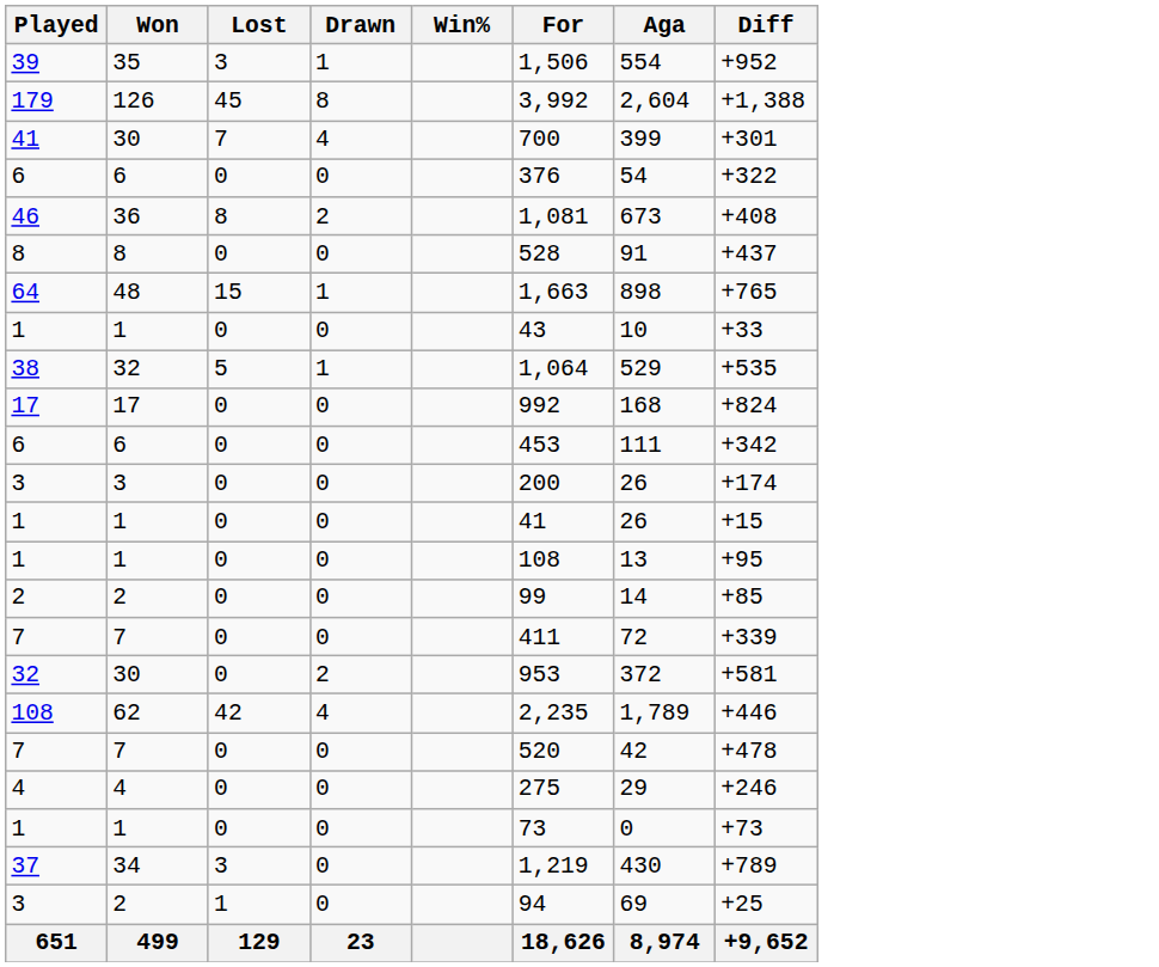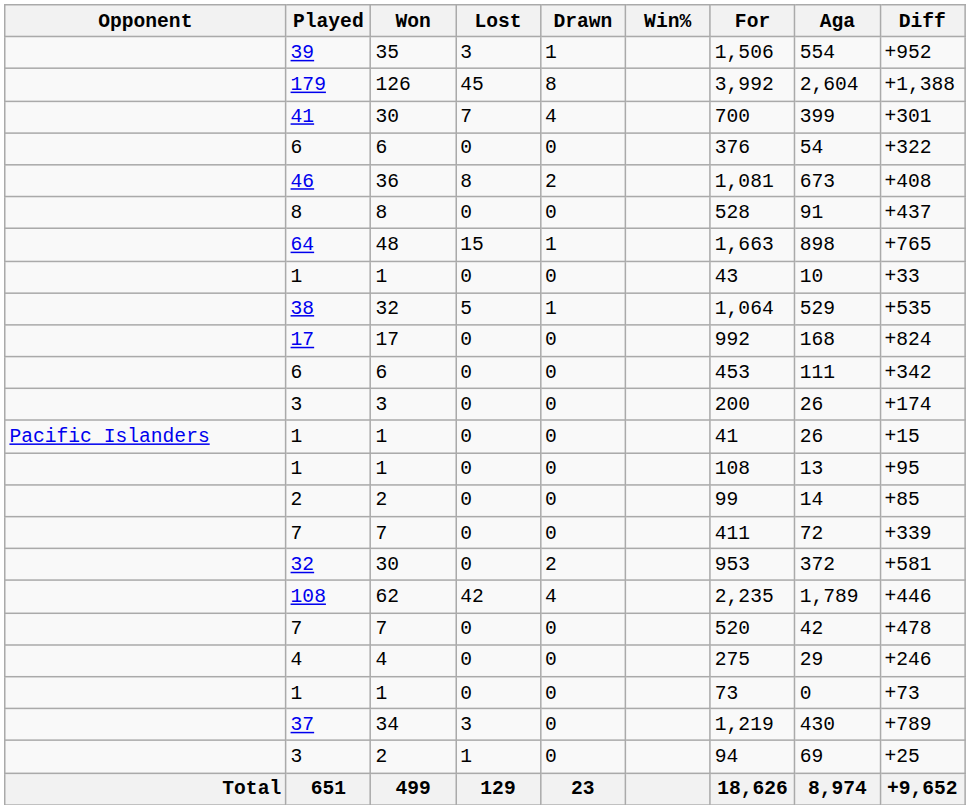 <table class="wikitable sortable">
 <tr>
+<th style="width:180px">Opponent</th>
 <th style="width:50px">Played</th>
 <th style="width:50px">Won</th>
 <th style="width:50px">Lost</th>
 <th style="width:50px">Drawn</th>
 <th style="width:50px">Win%</th>
 <th style="width:50px">For</th>
 <th style="width:50px">Aga</th>
 <th style="width:50px">Diff</th>
 </tr>
 <tr>
+<td></td>
 <td><a href='#'>39</a></td>
 <td>35</td>
 <td>3</td>
 <td>1</td>
 <td></td>
 <td>1,506</td>
 <td>554</td>
 <td>+952</td>
 </tr>
 <tr>
+<td></td>
 <td><a href='#'>179</a></td>
 <td>126</td>
 <td>45</td>
 <td>8</td>
 <td></td>
 <td>3,992</td>
 <td>2,604</td>
 <td>+1,388</td>
 </tr>
 <tr>
+<td></td>
 <td><a href='#'>41</a></td>
 <td>30</td>
 <td>7</td>
 <td>4</td>
 <td></td>
 <td>700</td>
 <td>399</td>
 <td>+301</td>
 </tr>
 <tr>
+<td></td>
 <td>6</td>
 <td>6</td>
 <td>0</td>
 <td>0</td>
 <td></td>
 <td>376</td>
 <td>54</td>
 <td>+322</td>
 </tr>
 <tr>
+<td></td>
 <td><a href='#'>46</a></td>
 <td>36</td>
 <td>8</td>
 <td>2</td>
 <td></td>
 <td>1,081</td>
 <td>673</td>
 <td>+408</td>
 </tr>
 <tr>
+<td></td>
 <td>8</td>
 <td>8</td>
 <td>0</td>
 <td>0</td>
 <td></td>
 <td>528</td>
 <td>91</td>
 <td>+437</td>
 </tr>
 <tr>
+<td></td>
 <td><a href='#'>64</a></td>
 <td>48</td>
 <td>15</td>
 <td>1</td>
 <td></td>
 <td>1,663</td>
 <td>898</td>
 <td>+765</td>
 </tr>
 <tr>
+<td></td>
 <td>1</td>
 <td>1</td>
 <td>0</td>
 <td>0</td>
 <td></td>
 <td>43</td>
 <td>10</td>
 <td>+33</td>
 </tr>
 <tr>
+<td></td>
 <td><a href='#'>38</a></td>
 <td>32</td>
 <td>5</td>
 <td>1</td>
 <td></td>
 <td>1,064</td>
 <td>529</td>
 <td>+535</td>
 </tr>
 <tr>
+<td></td>
 <td><a href='#'>17</a></td>
 <td>17</td>
 <td>0</td>
 <td>0</td>
 <td></td>
 <td>992</td>
 <td>168</td>
 <td>+824</td>
 </tr>
 <tr>
+<td></td>
 <td>6</td>
 <td>6</td>
 <td>0</td>
 <td>0</td>
 <td></td>
 <td>453</td>
 <td>111</td>
 <td>+342</td>
 </tr>
 <tr>
+<td></td>
 <td>3</td>
 <td>3</td>
 <td>0</td>
 <td>0</td>
 <td></td>
 <td>200</td>
 <td>26</td>
 <td>+174</td>
 </tr>
 <tr>
+<td> <a href='#'>Pacific Islanders</a></td>
 <td>1</td>
 <td>1</td>
 <td>0</td>
 <td>0</td>
 <td></td>
 <td>41</td>
 <td>26</td>
 <td>+15</td>
 </tr>
 <tr>
+<td></td>
 <td>1</td>
 <td>1</td>
 <td>0</td>
 <td>0</td>
 <td></td>
 <td>108</td>
 <td>13</td>
 <td>+95</td>
 </tr>
 <tr>
+<td></td>
 <td>2</td>
 <td>2</td>
 <td>0</td>
 <td>0</td>
 <td></td>
 <td>99</td>
 <td>14</td>
 <td>+85</td>
 </tr>
 <tr>
+<td></td>
 <td>7</td>
 <td>7</td>
 <td>0</td>
 <td>0</td>
 <td></td>
 <td>411</td>
 <td>72</td>
 <td>+339</td>
 </tr>
 <tr>
+<td></td>
 <td><a href='#'>32</a></td>
 <td>30</td>
 <td>0</td>
 <td>2</td>
 <td></td>
 <td>953</td>
 <td>372</td>
 <td>+581</td>
 </tr>
 <tr>
+<td></td>
 <td><a href='#'>108</a></td>
 <td>62</td>
 <td>42</td>
 <td>4</td>
 <td></td>
 <td>2,235</td>
 <td>1,789</td>
 <td>+446</td>
 </tr>
 <tr>
+<td></td>
 <td>7</td>
 <td>7</td>
 <td>0</td>
 <td>0</td>
 <td></td>
 <td>520</td>
 <td>42</td>
 <td>+478</td>
 </tr>
 <tr>
+<td></td>
 <td>4</td>
 <td>4</td>
 <td>0</td>
 <td>0</td>
 <td></td>
 <td>275</td>
 <td>29</td>
 <td>+246</td>
 </tr>
 <tr>
+<td></td>
 <td>1</td>
 <td>1</td>
 <td>0</td>
 <td>0</td>
 <td></td>
 <td>73</td>
 <td>0</td>
 <td>+73</td>
 </tr>
 <tr>
+<td></td>
 <td><a href='#'>37</a></td>
 <td>34</td>
 <td>3</td>
 <td>0</td>
 <td></td>
 <td>1,219</td>
 <td>430</td>
 <td>+789</td>
 </tr>
 <tr>
+<td></td>
 <td>3</td>
 <td>2</td>
 <td>1</td>
 <td>0</td>
 <td></td>
 <td>94</td>
 <td>69</td>
 <td>+25</td>
 </tr>
 <tr class="sortbottom">
+<th style="text-align:right">Total</th>
 <th>651</th>
 <th>499</th>
 <th>129</th>
 <th>23</th>
 <th></th>
 <th>18,626</th>
 <th>8,974</th>
 <th>+9,652</th>
 </tr>
 </table>
